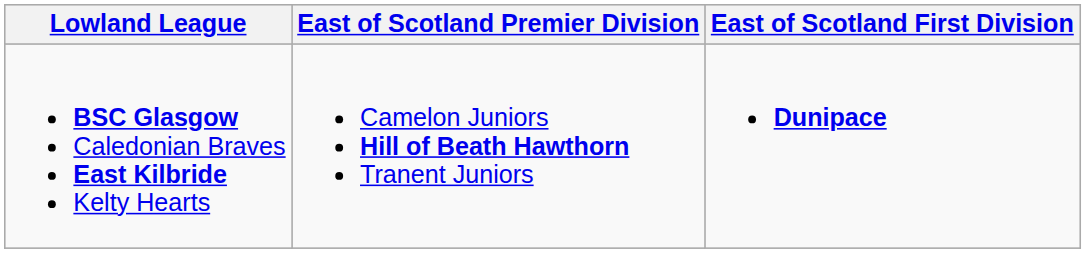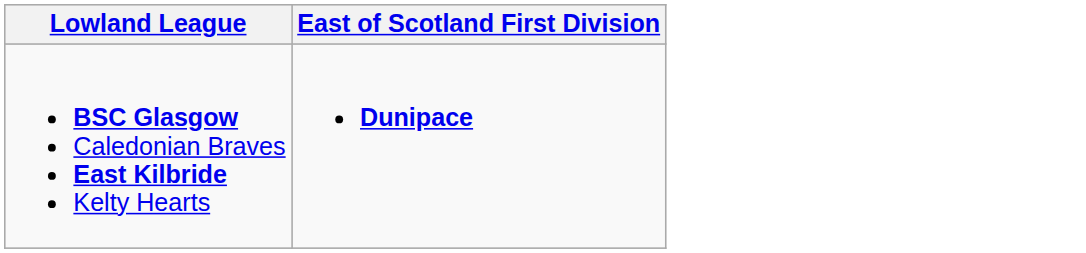 <table class="wikitable" style="text-align:left">
 <tr>
 <th><a href='#'>Lowland League</a></th>
-<th><a href='#'>East of Scotland Premier Division</a></th>
 <th><a href='#'>East of Scotland First Division</a></th>
 </tr>
 <tr>
 <td valign=top><br><ul><li><strong><a href='#'>BSC Glasgow</a></strong></li><li><a href='#'>Caledonian Braves</a></li><li><strong><a href='#'>East Kilbride</a></strong></li><li><a href='#'>Kelty Hearts</a></li></ul></td>
-<td valign=top><br><ul><li><a href='#'>Camelon Juniors</a></li><li><strong><a href='#'>Hill of Beath Hawthorn</a></strong></li><li><a href='#'>Tranent Juniors</a></li></ul></td>
 <td valign=top><br><ul><li><strong><a href='#'>Dunipace</a></strong></li></ul></td>
 </tr>
 </table>
